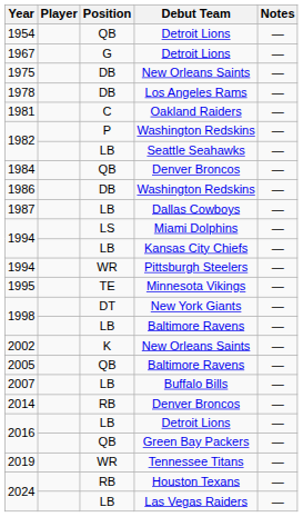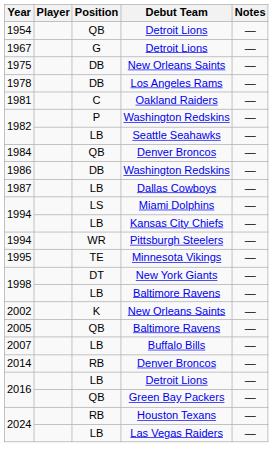 <table class="wikitable sortable" style="text-align: center;">
 <tr>
 <th>Year</th>
 <th>Player</th>
 <th>Position</th>
 <th>Debut Team</th>
 <th>Notes</th>
 </tr>
 <tr>
 <td align="center">1954</td>
 <td align="center"></td>
 <td align="center">QB</td>
 <td align="center"><a href='#'>Detroit Lions</a></td>
 <td align="center">—</td>
 </tr>
 <tr>
 <td align="center">1967</td>
 <td align="center"></td>
 <td align="center">G</td>
 <td align="center"><a href='#'>Detroit Lions</a></td>
 <td align="center">—</td>
 </tr>
 <tr>
 <td align="center">1975</td>
 <td align="center"></td>
 <td align="center">DB</td>
 <td align="center"><a href='#'>New Orleans Saints</a></td>
 <td align="center">—</td>
 </tr>
 <tr>
 <td align="center">1978</td>
 <td align="center"></td>
 <td align="center">DB</td>
 <td align="center"><a href='#'>Los Angeles Rams</a></td>
 <td align="center">—</td>
 </tr>
 <tr>
 <td align="center">1981</td>
 <td align="center"></td>
 <td align="center">C</td>
 <td align="center"><a href='#'>Oakland Raiders</a></td>
 <td align="center">—</td>
 </tr>
 <tr>
 <td rowspan="2">1982</td>
 <td align="center"></td>
 <td align="center">P</td>
 <td align="center"><a href='#'>Washington Redskins</a></td>
 <td align="center">—</td>
 </tr>
 <tr>
 <td align="center"></td>
 <td align="center">LB</td>
 <td align="center"><a href='#'>Seattle Seahawks</a></td>
 <td align="center">—</td>
 </tr>
 <tr>
 <td align="center">1984</td>
 <td align="center"></td>
 <td align="center">QB</td>
 <td align="center"><a href='#'>Denver Broncos</a></td>
 <td align="center">—</td>
 </tr>
 <tr>
 <td align="center">1986</td>
 <td align="center"></td>
 <td align="center">DB</td>
 <td align="center"><a href='#'>Washington Redskins</a></td>
 <td align="center">—</td>
 </tr>
 <tr>
 <td align="center">1987</td>
 <td align="center"></td>
 <td align="center">LB</td>
 <td align="center"><a href='#'>Dallas Cowboys</a></td>
 <td align="center">—</td>
 </tr>
 <tr>
 <td rowspan="2">1994</td>
 <td align="center"></td>
 <td align="center">LS</td>
 <td align="center"><a href='#'>Miami Dolphins</a></td>
 <td align="center">—</td>
 </tr>
 <tr>
 <td align="center"></td>
 <td align="center">LB</td>
 <td align="center"><a href='#'>Kansas City Chiefs</a></td>
 <td align="center">—</td>
 </tr>
 <tr>
 <td align="center">1994</td>
 <td align="center"></td>
 <td align="center">WR</td>
 <td align="center"><a href='#'>Pittsburgh Steelers</a></td>
 <td align="center">—</td>
 </tr>
 <tr>
 <td align="center">1995</td>
 <td align="center"></td>
 <td align="center">TE</td>
 <td align="center"><a href='#'>Minnesota Vikings</a></td>
 <td align="center">—</td>
 </tr>
 <tr>
 <td rowspan="2">1998</td>
 <td align="center"></td>
 <td align="center">DT</td>
 <td align="center"><a href='#'>New York Giants</a></td>
 <td align="center">—</td>
 </tr>
 <tr>
 <td align="center"></td>
 <td align="center">LB</td>
 <td align="center"><a href='#'>Baltimore Ravens</a></td>
 <td align="center">—</td>
 </tr>
 <tr>
 <td align="center">2002</td>
 <td align="center"></td>
 <td align="center">K</td>
 <td align="center"><a href='#'>New Orleans Saints</a></td>
 <td align="center">—</td>
 </tr>
 <tr>
 <td align="center">2005</td>
 <td align="center"></td>
 <td align="center">QB</td>
 <td align="center"><a href='#'>Baltimore Ravens</a></td>
 <td align="center">—</td>
 </tr>
 <tr>
 <td align="center">2007</td>
 <td align="center"></td>
 <td align="center">LB</td>
 <td align="center"><a href='#'>Buffalo Bills</a></td>
 <td align="center">—</td>
 </tr>
 <tr>
 <td align="center">2014</td>
 <td align="center"></td>
 <td align="center">RB</td>
 <td align="center"><a href='#'>Denver Broncos</a></td>
 <td align="center">—</td>
 </tr>
 <tr>
 <td rowspan="2">2016</td>
 <td align="center"></td>
 <td align="center">LB</td>
 <td align="center"><a href='#'>Detroit Lions</a></td>
 <td align="center">—</td>
 </tr>
 <tr>
 <td align="center"></td>
 <td align="center">QB</td>
 <td align="center"><a href='#'>Green Bay Packers</a></td>
 <td align="center">—</td>
 </tr>
 <tr>
-<td align="center">2019</td>
-<td align="center"></td>
-<td align="center">WR</td>
-<td align="center"><a href='#'>Tennessee Titans</a></td>
-<td align="center">—</td>
-</tr>
-<tr>
 <td rowspan="2">2024</td>
 <td align="center"></td>
 <td align="center">RB</td>
 <td align="center"><a href='#'>Houston Texans</a></td>
 <td align="center">—</td>
 </tr>
 <tr>
 <td align="center"></td>
 <td align="center">LB</td>
 <td align="center"><a href='#'>Las Vegas Raiders</a></td>
 <td align="center">—</td>
 </tr>
 </table>
